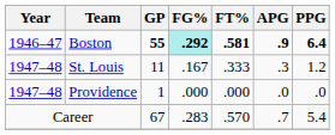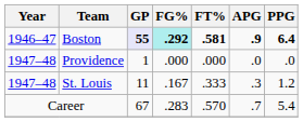 <table class="wikitable sortable" style="font-size:95%; text-align:right;">
 <tr>
 <th>Year</th>
 <th>Team</th>
 <th>GP</th>
 <th>FG%</th>
 <th>FT%</th>
 <th>APG</th>
 <th>PPG</th>
 </tr>
 <tr>
 <td style="text-align:left;"><a href='#'>1946–47</a></td>
 <td style="text-align:left;"><a href='#'>Boston</a></td>
-<td><strong>55</strong></td>
+<td style="background: lavender;"><strong>55</strong></td>
 <td style="background: paleturquoise;"><strong>.292</strong></td>
 <td><strong>.581</strong></td>
 <td><strong>.9</strong></td>
 <td><strong>6.4</strong></td>
+</tr>
+<tr>
+<td style="text-align:left;"><a href='#'>1947–48</a></td>
+<td style="text-align:left;"><a href='#'>Providence</a></td>
+<td>1</td>
+<td>.000</td>
+<td>.000</td>
+<td>.0</td>
+<td>.0</td>
 </tr>
 <tr>
 <td style="text-align:left;"><a href='#'>1947–48</a></td>
 <td style="text-align:left;"><a href='#'>St. Louis</a></td>
 <td>11</td>
 <td>.167</td>
 <td>.333</td>
 <td>.3</td>
 <td>1.2</td>
-</tr>
-<tr>
-<td style="text-align:left;"><a href='#'>1947–48</a></td>
-<td style="text-align:left;"><a href='#'>Providence</a></td>
-<td>1</td>
-<td>.000</td>
-<td>.000</td>
-<td>.0</td>
-<td>.0</td>
 </tr>
 <tr>
 <td style="text-align:center;" colspan="2">Career</td>
 <td>67</td>
 <td>.283</td>
 <td>.570</td>
 <td>.7</td>
 <td>5.4</td>
 </tr>
 <tr>
 </tr>
 </table>
